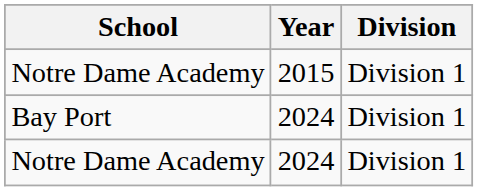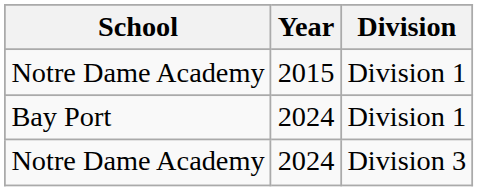 <table class="wikitable">
 <tr>
 <th>School</th>
 <th>Year</th>
 <th>Division</th>
 </tr>
 <tr>
 <td>Notre Dame Academy</td>
 <td>2015</td>
 <td>Division 1</td>
 </tr>
 <tr>
 <td>Bay Port</td>
 <td>2024</td>
 <td>Division 1</td>
 </tr>
 <tr>
 <td>Notre Dame Academy</td>
 <td>2024</td>
-<td>Division 1</td>
+<td>Division 3</td>
 </tr>
 </table>
